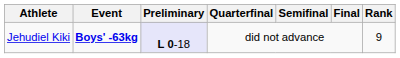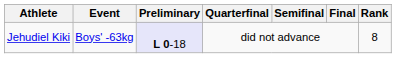 <table class="wikitable" style="text-align:left; font-size:90%">
 <tr>
 <th>Athlete</th>
 <th>Event</th>
 <th>Preliminary</th>
 <th>Quarterfinal</th>
 <th>Semifinal</th>
 <th>Final</th>
 <th>Rank</th>
 </tr>
 <tr>
 <td><a href='#'>Jehudiel Kiki</a></td>
-<td><strong><a href='#'>Boys' -63kg</a></strong></td>
+<td><a href='#'>Boys' -63kg</a></td>
 <td align=center style="background: lavender;"> <br> <strong>L</strong> <strong>0</strong>-18</td>
 <td align=center colspan=3>did not advance</td>
-<td align=center>9</td>
+<td align=center>8</td>
 </tr>
 </table>
